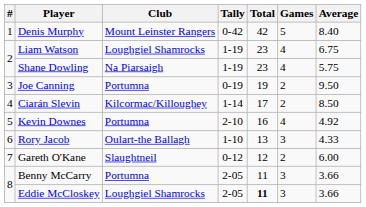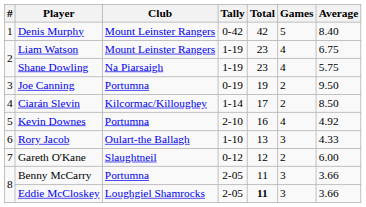 <table class="wikitable">
 <tr>
 <th>#</th>
 <th>Player</th>
 <th>Club</th>
 <th>Tally</th>
 <th>Total</th>
 <th>Games</th>
 <th>Average</th>
 </tr>
 <tr>
 <td rowspan=1 align=center>1</td>
 <td><a href='#'>Denis Murphy</a></td>
 <td><a href='#'>Mount Leinster Rangers</a></td>
 <td align=center>0-42</td>
 <td align=center>42</td>
 <td>5</td>
 <td>8.40</td>
 </tr>
 <tr>
 <td rowspan=2 align=center>2</td>
 <td><a href='#'>Liam Watson</a></td>
-<td><a href='#'>Loughgiel Shamrocks</a></td>
+<td><a href='#'>Mount Leinster Rangers</a></td>
 <td align=center>1-19</td>
 <td align=center>23</td>
 <td>4</td>
 <td>6.75</td>
 </tr>
 <tr>
 <td><a href='#'>Shane Dowling</a></td>
 <td><a href='#'>Na Piarsaigh</a></td>
 <td align=center>1-19</td>
 <td align=center>23</td>
 <td>4</td>
 <td>5.75</td>
 </tr>
 <tr>
 <td rowspan=1 align=center>3</td>
 <td><a href='#'>Joe Canning</a></td>
 <td><a href='#'>Portumna</a></td>
 <td align=center>0-19</td>
 <td align=center>19</td>
 <td>2</td>
 <td>9.50</td>
 </tr>
 <tr>
 <td rowspan=1 align=center>4</td>
 <td><a href='#'>Ciarán Slevin</a></td>
 <td><a href='#'>Kilcormac/Killoughey</a></td>
 <td align=center>1-14</td>
 <td align=center>17</td>
 <td>2</td>
 <td>8.50</td>
 </tr>
 <tr>
 <td rowspan=1 align=center>5</td>
 <td><a href='#'>Kevin Downes</a></td>
 <td><a href='#'>Portumna</a></td>
 <td align=center>2-10</td>
 <td align=center>16</td>
 <td>4</td>
 <td>4.92</td>
 </tr>
 <tr>
 <td rowspan=1 align=center>6</td>
 <td><a href='#'>Rory Jacob</a></td>
 <td><a href='#'>Oulart-the Ballagh</a></td>
 <td align=center>1-10</td>
 <td align=center>13</td>
 <td>3</td>
 <td>4.33</td>
 </tr>
 <tr>
 <td rowspan=1 align=center>7</td>
 <td>Gareth O'Kane</td>
 <td><a href='#'>Slaughtneil</a></td>
 <td align=center>0-12</td>
 <td align=center>12</td>
 <td>2</td>
 <td>6.00</td>
 </tr>
 <tr>
 <td rowspan=2 align=center>8</td>
 <td>Benny McCarry</td>
 <td><a href='#'>Portumna</a></td>
 <td align=center>2-05</td>
 <td align=center>11</td>
 <td>3</td>
 <td>3.66</td>
 </tr>
 <tr>
 <td><a href='#'>Eddie McCloskey</a></td>
 <td><a href='#'>Loughgiel Shamrocks</a></td>
 <td align=center>2-05</td>
 <td align=center><strong>11</strong></td>
 <td>3</td>
 <td>3.66</td>
 </tr>
 </table>
